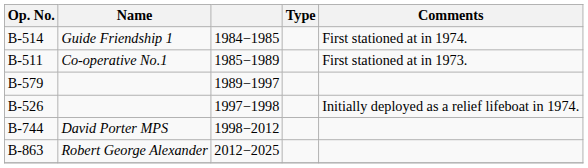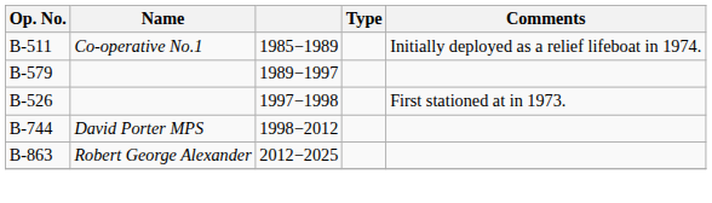 <table class="wikitable ">
 <tr>
 <th>Op. No.</th>
 <th>Name</th>
 <th></th>
 <th>Type</th>
 <th>Comments</th>
 </tr>
 <tr>
-<td>B-514</td>
-<td><em>Guide Friendship 1</em></td>
-<td>1984−1985</td>
-<td></td>
-<td>First stationed at  in 1974.</td>
-</tr>
-<tr>
 <td>B-511</td>
 <td><em>Co-operative No.1</em></td>
 <td>1985−1989</td>
 <td></td>
-<td>First stationed at  in 1973.</td>
+<td>Initially deployed as a relief lifeboat in 1974.</td>
 </tr>
 <tr>
 <td>B-579</td>
 <td></td>
 <td>1989−1997</td>
 <td></td>
 <td></td>
 </tr>
 <tr>
 <td>B-526</td>
 <td></td>
 <td>1997−1998</td>
 <td></td>
-<td>Initially deployed as a relief lifeboat in 1974.</td>
+<td>First stationed at  in 1973.</td>
 </tr>
 <tr>
 <td>B-744</td>
 <td><em>David Porter MPS</em></td>
 <td>1998−2012</td>
 <td></td>
 <td></td>
 </tr>
 <tr>
 <td>B-863</td>
 <td><em>Robert George Alexander</em></td>
 <td>2012−2025</td>
 <td></td>
 <td></td>
 </tr>
 <tr>
 </tr>
 </table>
